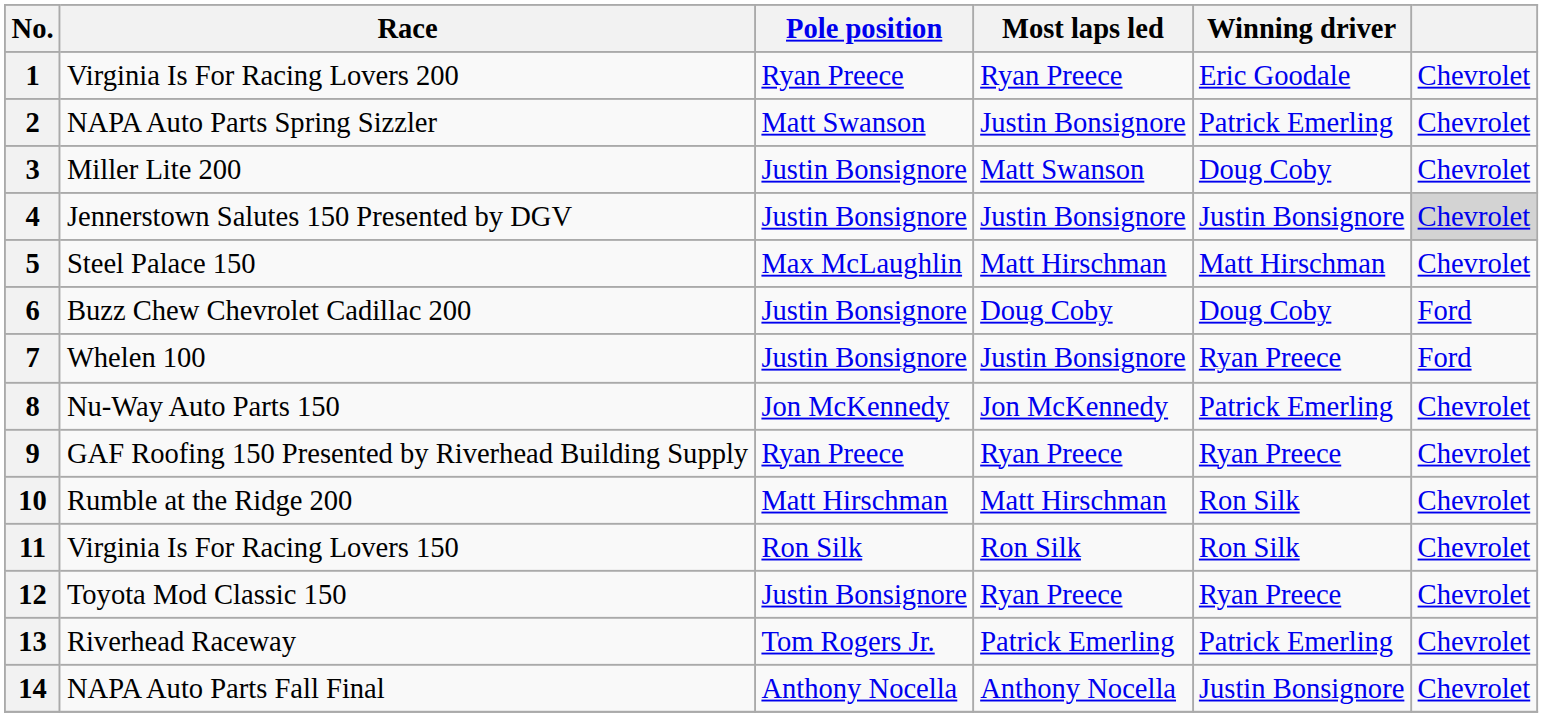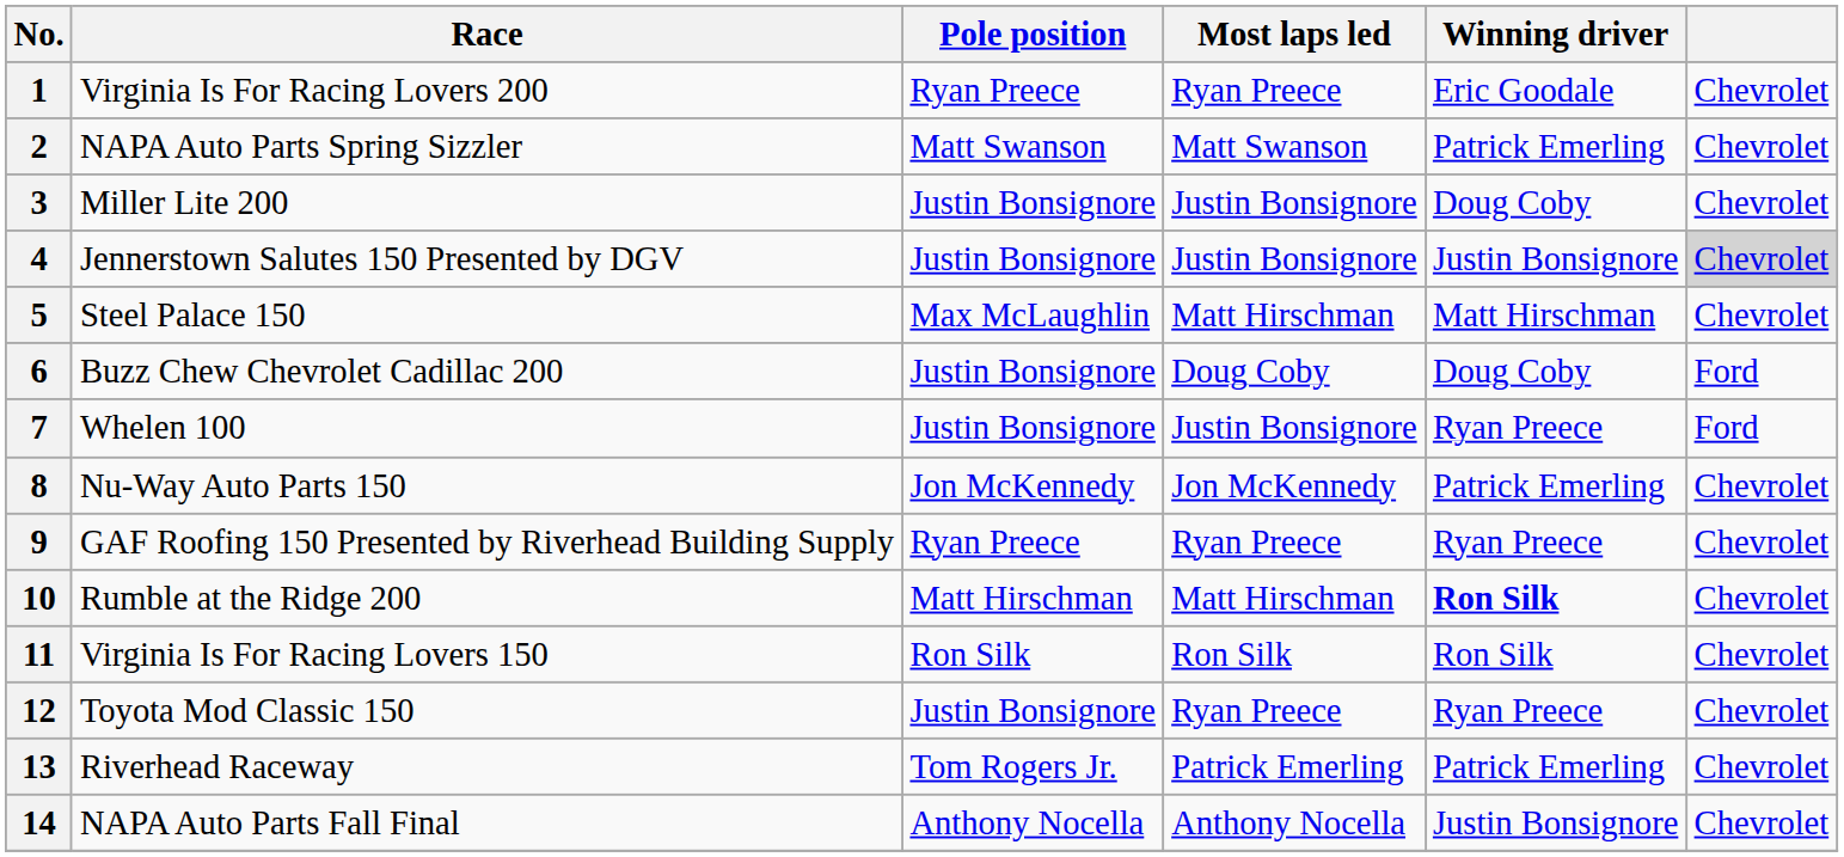 <table class="wikitable sortable" style="font-size:95%">
 <tr>
 <th>No.</th>
 <th>Race</th>
 <th><a href='#'>Pole position</a></th>
 <th>Most laps led</th>
 <th>Winning driver</th>
 <th></th>
 </tr>
 <tr>
 <th>1</th>
 <td>Virginia Is For Racing Lovers 200</td>
 <td><a href='#'>Ryan Preece</a></td>
 <td><a href='#'>Ryan Preece</a></td>
 <td><a href='#'>Eric Goodale</a></td>
 <td><a href='#'>Chevrolet</a></td>
 </tr>
 <tr>
 <th>2</th>
 <td>NAPA Auto Parts Spring Sizzler</td>
 <td><a href='#'>Matt Swanson</a></td>
-<td><a href='#'>Justin Bonsignore</a></td>
+<td><a href='#'>Matt Swanson</a></td>
 <td><a href='#'>Patrick Emerling</a></td>
 <td><a href='#'>Chevrolet</a></td>
 </tr>
 <tr>
 <th>3</th>
 <td>Miller Lite 200</td>
 <td><a href='#'>Justin Bonsignore</a></td>
-<td><a href='#'>Matt Swanson</a></td>
+<td><a href='#'>Justin Bonsignore</a></td>
 <td><a href='#'>Doug Coby</a></td>
 <td><a href='#'>Chevrolet</a></td>
 </tr>
 <tr>
 <th>4</th>
 <td>Jennerstown Salutes 150 Presented by DGV</td>
 <td><a href='#'>Justin Bonsignore</a></td>
 <td><a href='#'>Justin Bonsignore</a></td>
 <td><a href='#'>Justin Bonsignore</a></td>
 <td style="background: lightgrey;"><a href='#'>Chevrolet</a></td>
 </tr>
 <tr>
 <th>5</th>
 <td>Steel Palace 150</td>
 <td><a href='#'>Max McLaughlin</a></td>
 <td><a href='#'>Matt Hirschman</a></td>
 <td><a href='#'>Matt Hirschman</a></td>
 <td><a href='#'>Chevrolet</a></td>
 </tr>
 <tr>
 <th>6</th>
 <td>Buzz Chew Chevrolet Cadillac 200</td>
 <td><a href='#'>Justin Bonsignore</a></td>
 <td><a href='#'>Doug Coby</a></td>
 <td><a href='#'>Doug Coby</a></td>
 <td><a href='#'>Ford</a></td>
 </tr>
 <tr>
 <th>7</th>
 <td>Whelen 100</td>
 <td><a href='#'>Justin Bonsignore</a></td>
 <td><a href='#'>Justin Bonsignore</a></td>
 <td><a href='#'>Ryan Preece</a></td>
 <td><a href='#'>Ford</a></td>
 </tr>
 <tr>
 <th>8</th>
 <td>Nu-Way Auto Parts 150</td>
 <td><a href='#'>Jon McKennedy</a></td>
 <td><a href='#'>Jon McKennedy</a></td>
 <td><a href='#'>Patrick Emerling</a></td>
 <td><a href='#'>Chevrolet</a></td>
 </tr>
 <tr>
 <th>9</th>
 <td>GAF Roofing 150 Presented by Riverhead Building Supply</td>
 <td><a href='#'>Ryan Preece</a></td>
 <td><a href='#'>Ryan Preece</a></td>
 <td><a href='#'>Ryan Preece</a></td>
 <td><a href='#'>Chevrolet</a></td>
 </tr>
 <tr>
 <th>10</th>
 <td>Rumble at the Ridge 200</td>
 <td><a href='#'>Matt Hirschman</a></td>
 <td><a href='#'>Matt Hirschman</a></td>
-<td><a href='#'>Ron Silk</a></td>
+<td><strong><a href='#'>Ron Silk</a></strong></td>
 <td><a href='#'>Chevrolet</a></td>
 </tr>
 <tr>
 <th>11</th>
 <td>Virginia Is For Racing Lovers 150</td>
 <td><a href='#'>Ron Silk</a></td>
 <td><a href='#'>Ron Silk</a></td>
 <td><a href='#'>Ron Silk</a></td>
 <td><a href='#'>Chevrolet</a></td>
 </tr>
 <tr>
 <th>12</th>
 <td>Toyota Mod Classic 150</td>
 <td><a href='#'>Justin Bonsignore</a></td>
 <td><a href='#'>Ryan Preece</a></td>
 <td><a href='#'>Ryan Preece</a></td>
 <td><a href='#'>Chevrolet</a></td>
 </tr>
 <tr>
 <th>13</th>
 <td>Riverhead Raceway</td>
 <td><a href='#'>Tom Rogers Jr.</a></td>
 <td><a href='#'>Patrick Emerling</a></td>
 <td><a href='#'>Patrick Emerling</a></td>
 <td><a href='#'>Chevrolet</a></td>
 </tr>
 <tr>
 <th>14</th>
 <td>NAPA Auto Parts Fall Final</td>
 <td><a href='#'>Anthony Nocella</a></td>
 <td><a href='#'>Anthony Nocella</a></td>
 <td><a href='#'>Justin Bonsignore</a></td>
 <td><a href='#'>Chevrolet</a></td>
 </tr>
 <tr>
 </tr>
 </table>
